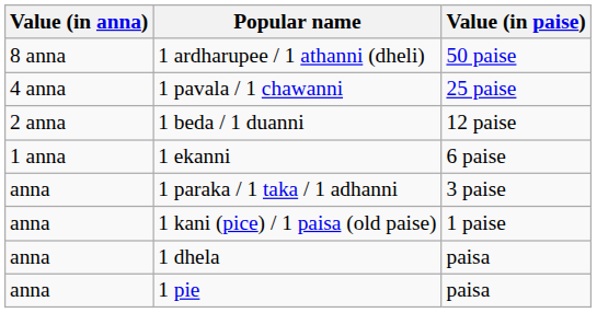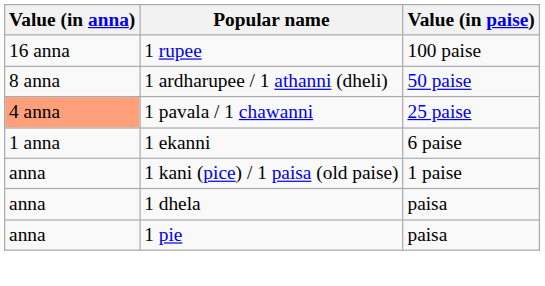 <table class="wikitable">
 <tr>
 <th>Value (in <a href='#'>anna</a>)</th>
 <th>Popular name</th>
 <th>Value (in <a href='#'>paise</a>)</th>
 </tr>
 <tr>
+<td>16 anna</td>
+<td>1 <a href='#'>rupee</a></td>
+<td>100 paise</td>
+</tr>
+<tr>
 <td>8 anna</td>
 <td>1 ardharupee / 1 <a href='#'>athanni</a> (dheli)</td>
 <td><a href='#'>50 paise</a></td>
 </tr>
 <tr>
-<td>4 anna</td>
+<td style="background: lightsalmon;">4 anna</td>
 <td>1 pavala / 1 <a href='#'>chawanni</a></td>
 <td><a href='#'>25 paise</a></td>
-</tr>
-<tr>
-<td>2 anna</td>
-<td>1 beda / 1 duanni</td>
-<td>12 paise</td>
 </tr>
 <tr>
 <td>1 anna</td>
 <td>1 ekanni</td>
 <td>6 paise</td>
-</tr>
-<tr>
-<td> anna</td>
-<td>1 paraka / 1 <a href='#'>taka</a> / 1 adhanni</td>
-<td>3 paise</td>
 </tr>
 <tr>
 <td> anna</td>
 <td>1 kani (<a href='#'>pice</a>) / 1 <a href='#'>paisa</a> (old paise)</td>
 <td>1 paise</td>
 </tr>
 <tr>
 <td> anna</td>
 <td>1 dhela</td>
 <td> paisa</td>
 </tr>
 <tr>
 <td> anna</td>
 <td>1 <a href='#'>pie</a></td>
 <td> paisa</td>
 </tr>
 </table>
